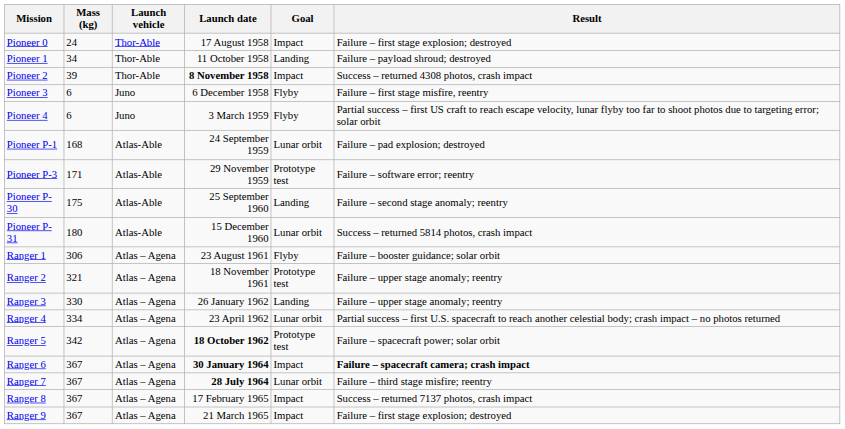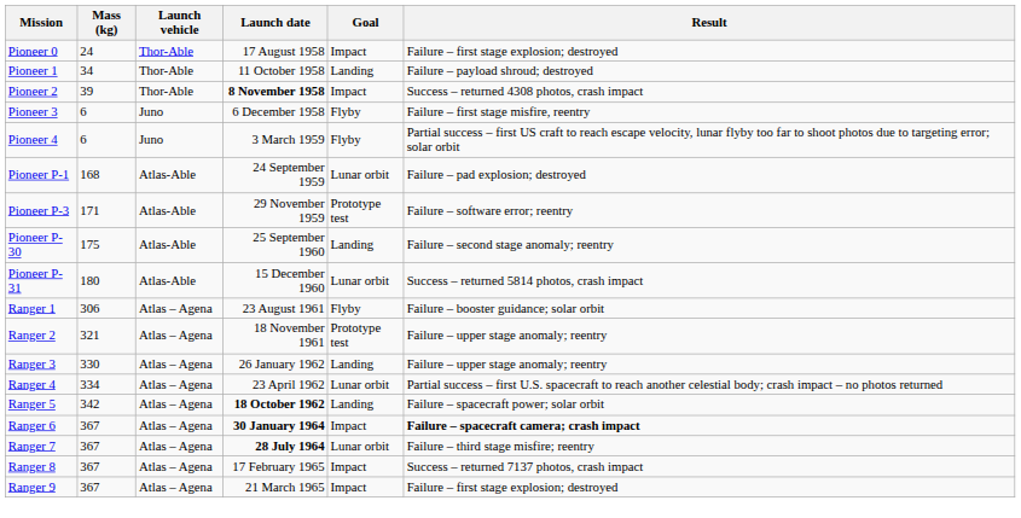 <table class="wikitable" style="background: #f9f9f9; border-collapse: collapse;">
 <tr>
 <th align=left>Mission</th>
 <th align=center>Mass (kg)</th>
 <th align=center>Launch vehicle</th>
 <th align=center>Launch date</th>
 <th align=center>Goal</th>
 <th align=center>Result</th>
 </tr>
 <tr>
 <td><a href='#'>Pioneer 0</a></td>
 <td>24</td>
 <td><a href='#'>Thor-Able</a></td>
 <td align="right">17 August 1958</td>
 <td>Impact</td>
 <td><span>Failure</span> – first stage explosion; destroyed</td>
 </tr>
 <tr>
 <td><a href='#'>Pioneer 1</a></td>
 <td>34</td>
 <td>Thor-Able</td>
 <td align="right">11 October 1958</td>
 <td>Landing</td>
 <td><span>Failure</span> – payload shroud; destroyed</td>
 </tr>
 <tr>
 <td><a href='#'>Pioneer 2</a></td>
 <td>39</td>
 <td>Thor-Able</td>
 <td align="right"><strong>8 November 1958</strong></td>
 <td>Impact</td>
 <td><span>Success</span> – returned 4308 photos, crash impact</td>
 </tr>
 <tr>
 <td><a href='#'>Pioneer 3</a></td>
 <td>6</td>
 <td>Juno</td>
 <td align="right">6 December 1958</td>
 <td>Flyby</td>
 <td><span>Failure</span> – first stage misfire, reentry</td>
 </tr>
 <tr>
 <td><a href='#'>Pioneer 4</a></td>
 <td>6</td>
 <td>Juno</td>
 <td align="right">3 March 1959</td>
 <td>Flyby</td>
 <td><span>Partial success</span> – first US craft to reach escape velocity, lunar flyby too far to shoot photos due to targeting error; solar orbit</td>
 </tr>
 <tr>
 <td><a href='#'>Pioneer P-1</a></td>
 <td>168</td>
 <td>Atlas-Able</td>
 <td align="right">24 September 1959</td>
 <td>Lunar orbit</td>
 <td><span>Failure</span> – pad explosion; destroyed</td>
 </tr>
 <tr>
 <td><a href='#'>Pioneer P-3</a></td>
 <td>171</td>
 <td>Atlas-Able</td>
 <td align="right">29 November 1959</td>
 <td>Prototype test</td>
 <td><span>Failure</span> – software error; reentry</td>
 </tr>
 <tr>
 <td><a href='#'>Pioneer P-30</a></td>
 <td>175</td>
 <td>Atlas-Able</td>
 <td align="right">25 September 1960</td>
 <td>Landing</td>
 <td><span>Failure</span> – second stage anomaly; reentry</td>
 </tr>
 <tr>
 <td><a href='#'>Pioneer P-31</a></td>
 <td>180</td>
 <td>Atlas-Able</td>
 <td align="right">15 December 1960</td>
 <td>Lunar orbit</td>
 <td><span>Success</span> – returned 5814 photos, crash impact</td>
 </tr>
 <tr>
 <td><a href='#'>Ranger 1</a></td>
 <td>306</td>
 <td>Atlas – Agena</td>
 <td align="right">23 August 1961</td>
 <td>Flyby</td>
 <td><span>Failure</span> – booster guidance; solar orbit</td>
 </tr>
 <tr>
 <td><a href='#'>Ranger 2</a></td>
 <td>321</td>
 <td>Atlas – Agena</td>
 <td align="right">18 November 1961</td>
 <td>Prototype test</td>
 <td><span>Failure</span> – upper stage anomaly; reentry</td>
 </tr>
 <tr>
 <td><a href='#'>Ranger 3</a></td>
 <td>330</td>
 <td>Atlas – Agena</td>
 <td align="right">26 January 1962</td>
 <td>Landing</td>
 <td><span>Failure</span> – upper stage anomaly; reentry</td>
 </tr>
 <tr>
 <td><a href='#'>Ranger 4</a></td>
 <td>334</td>
 <td>Atlas – Agena</td>
 <td align="right">23 April 1962</td>
 <td>Lunar orbit</td>
 <td><span>Partial success</span> – first U.S. spacecraft to reach another celestial body; crash impact – no photos returned</td>
 </tr>
 <tr>
 <td><a href='#'>Ranger 5</a></td>
 <td>342</td>
 <td>Atlas – Agena</td>
 <td align="right"><strong>18 October 1962</strong></td>
-<td>Prototype test</td>
+<td>Landing</td>
 <td><span>Failure</span> – spacecraft power; solar orbit</td>
 </tr>
 <tr>
 <td><a href='#'>Ranger 6</a></td>
 <td>367</td>
 <td>Atlas – Agena</td>
 <td align="right"><strong>30 January 1964</strong></td>
 <td>Impact</td>
 <td><strong><span>Failure</span> – spacecraft camera; crash impact</strong></td>
 </tr>
 <tr>
 <td><a href='#'>Ranger 7</a></td>
 <td>367</td>
 <td>Atlas – Agena</td>
 <td align="right"><strong>28 July 1964</strong></td>
 <td>Lunar orbit</td>
 <td><span>Failure</span> – third stage misfire; reentry</td>
 </tr>
 <tr>
 <td><a href='#'>Ranger 8</a></td>
 <td>367</td>
 <td>Atlas – Agena</td>
 <td align="right">17 February 1965</td>
 <td>Impact</td>
 <td><span>Success</span> – returned 7137 photos, crash impact</td>
 </tr>
 <tr>
 <td><a href='#'>Ranger 9</a></td>
 <td>367</td>
 <td>Atlas – Agena</td>
 <td align="right">21 March 1965</td>
 <td>Impact</td>
 <td><span>Failure</span> – first stage explosion; destroyed</td>
 </tr>
 </table>
